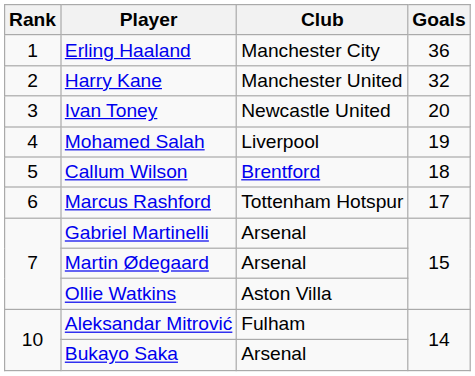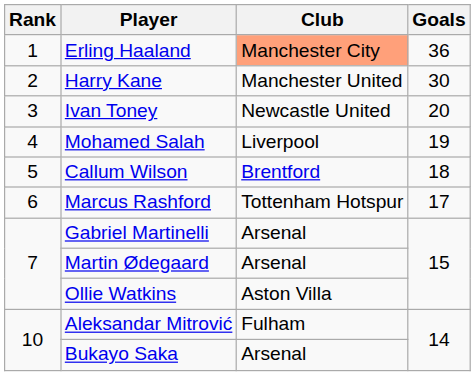 <table class="wikitable" style="text-align:center">
 <tr>
 <th>Rank</th>
 <th>Player</th>
 <th>Club</th>
 <th>Goals</th>
 </tr>
 <tr>
 <td>1</td>
 <td align="left"> <a href='#'>Erling Haaland</a></td>
-<td align="left">Manchester City</td>
+<td align="left" style="background: lightsalmon;">Manchester City</td>
 <td>36</td>
 </tr>
 <tr>
 <td>2</td>
 <td align="left"> <a href='#'>Harry Kane</a></td>
 <td align="left">Manchester United</td>
-<td>32</td>
+<td>30</td>
 </tr>
 <tr>
 <td>3</td>
 <td align="left"> <a href='#'>Ivan Toney</a></td>
 <td align="left">Newcastle United</td>
 <td>20</td>
 </tr>
 <tr>
 <td>4</td>
 <td align="left"> <a href='#'>Mohamed Salah</a></td>
 <td align="left">Liverpool</td>
 <td>19</td>
 </tr>
 <tr>
 <td>5</td>
 <td align="left"> <a href='#'>Callum Wilson</a></td>
 <td align="left"><a href='#'>Brentford</a></td>
 <td>18</td>
 </tr>
 <tr>
 <td>6</td>
 <td align="left"> <a href='#'>Marcus Rashford</a></td>
 <td align="left">Tottenham Hotspur</td>
 <td>17</td>
 </tr>
 <tr>
 <td rowspan="3">7</td>
 <td align="left"> <a href='#'>Gabriel Martinelli</a></td>
 <td align="left">Arsenal</td>
 <td rowspan="3">15</td>
 </tr>
 <tr>
 <td align="left"> <a href='#'>Martin Ødegaard</a></td>
 <td align="left">Arsenal</td>
 </tr>
 <tr>
 <td align="left"> <a href='#'>Ollie Watkins</a></td>
 <td align="left">Aston Villa</td>
 </tr>
 <tr>
 <td rowspan="2">10</td>
 <td align="left"> <a href='#'>Aleksandar Mitrović</a></td>
 <td align="left">Fulham</td>
 <td rowspan="2">14</td>
 </tr>
 <tr>
 <td align="left"> <a href='#'>Bukayo Saka</a></td>
 <td align="left">Arsenal</td>
 </tr>
 </table>
